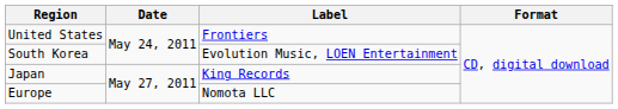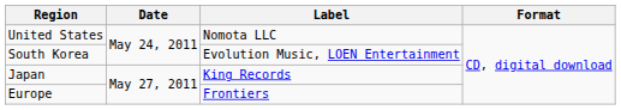 <table class="wikitable">
 <tr>
 <th>Region</th>
 <th>Date</th>
 <th>Label</th>
 <th>Format</th>
 </tr>
 <tr>
 <td>United States</td>
 <td rowspan="2">May 24, 2011</td>
-<td><a href='#'>Frontiers</a></td>
+<td>Nomota LLC</td>
 <td rowspan="4"><a href='#'>CD</a>, <a href='#'>digital download</a></td>
 </tr>
 <tr>
 <td>South Korea</td>
 <td>Evolution Music, <a href='#'>LOEN Entertainment</a></td>
 </tr>
 <tr>
 <td>Japan</td>
 <td rowspan="2">May 27, 2011</td>
 <td><a href='#'>King Records</a></td>
 </tr>
 <tr>
 <td>Europe</td>
-<td>Nomota LLC</td>
+<td><a href='#'>Frontiers</a></td>
 </tr>
 </table>
